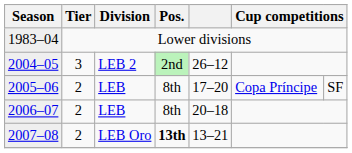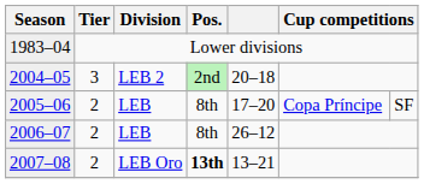 <table class="wikitable" style="font-size:85%; text-align:center">
 <tr>
 <th>Season</th>
 <th>Tier</th>
 <th>Division</th>
 <th>Pos.</th>
 <th></th>
 <th colspan=2>Cup competitions</th>
 </tr>
 <tr>
 <td bgcolor=#efefef>1983–04</td>
 <td colspan=9>Lower divisions</td>
 </tr>
 <tr>
 <td bgcolor=#efefef><a href='#'>2004–05</a></td>
 <td>3</td>
 <td align=left><a href='#'>LEB 2</a></td>
 <td bgcolor=#BBF3BB>2nd</td>
-<td>26–12</td>
+<td>20–18</td>
 <td colspan=2></td>
 </tr>
 <tr>
 <td bgcolor=#efefef><a href='#'>2005–06</a></td>
 <td>2</td>
 <td align=left><a href='#'>LEB</a></td>
 <td>8th</td>
 <td>17–20</td>
 <td align=left><a href='#'>Copa Príncipe</a></td>
 <td>SF</td>
 </tr>
 <tr>
 <td bgcolor=#efefef><a href='#'>2006–07</a></td>
 <td>2</td>
 <td align=left><a href='#'>LEB</a></td>
 <td>8th</td>
-<td>20–18</td>
+<td>26–12</td>
 <td colspan=2></td>
 </tr>
 <tr>
 <td bgcolor=#efefef><a href='#'>2007–08</a></td>
 <td>2</td>
 <td align=left><a href='#'>LEB Oro</a></td>
 <td><strong>13th</strong></td>
 <td>13–21</td>
 <td colspan=2></td>
 </tr>
 <tr>
 </tr>
 </table>
